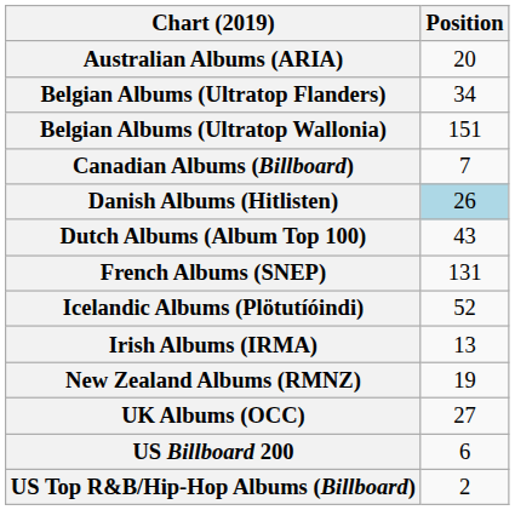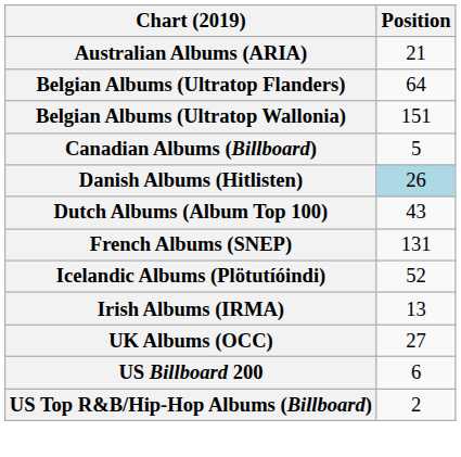 <table class="wikitable sortable plainrowheaders" style="text-align:center">
 <tr>
 <th scope="col">Chart (2019)</th>
 <th scope="col">Position</th>
 </tr>
 <tr>
 <th scope="row">Australian Albums (ARIA)</th>
-<td>20</td>
+<td>21</td>
 </tr>
 <tr>
 <th scope="row">Belgian Albums (Ultratop Flanders)</th>
-<td>34</td>
+<td>64</td>
 </tr>
 <tr>
 <th scope="row">Belgian Albums (Ultratop Wallonia)</th>
 <td>151</td>
 </tr>
 <tr>
 <th scope="row">Canadian Albums (<em>Billboard</em>)</th>
-<td>7</td>
+<td>5</td>
 </tr>
 <tr>
 <th scope="row">Danish Albums (Hitlisten)</th>
 <td style="background: lightblue;">26</td>
 </tr>
 <tr>
 <th scope="row">Dutch Albums (Album Top 100)</th>
 <td>43</td>
 </tr>
 <tr>
 <th scope="row">French Albums (SNEP)</th>
 <td>131</td>
 </tr>
 <tr>
 <th scope="row">Icelandic Albums (Plötutíóindi)</th>
 <td>52</td>
 </tr>
 <tr>
 <th scope="row">Irish Albums (IRMA)</th>
 <td>13</td>
 </tr>
 <tr>
-<th scope="row">New Zealand Albums (RMNZ)</th>
-<td>19</td>
-</tr>
-<tr>
 <th scope="row">UK Albums (OCC)</th>
 <td>27</td>
 </tr>
 <tr>
 <th scope="row">US <em>Billboard</em> 200</th>
 <td>6</td>
 </tr>
 <tr>
 <th scope="row">US Top R&B/Hip-Hop Albums (<em>Billboard</em>)</th>
 <td>2</td>
 </tr>
 </table>
